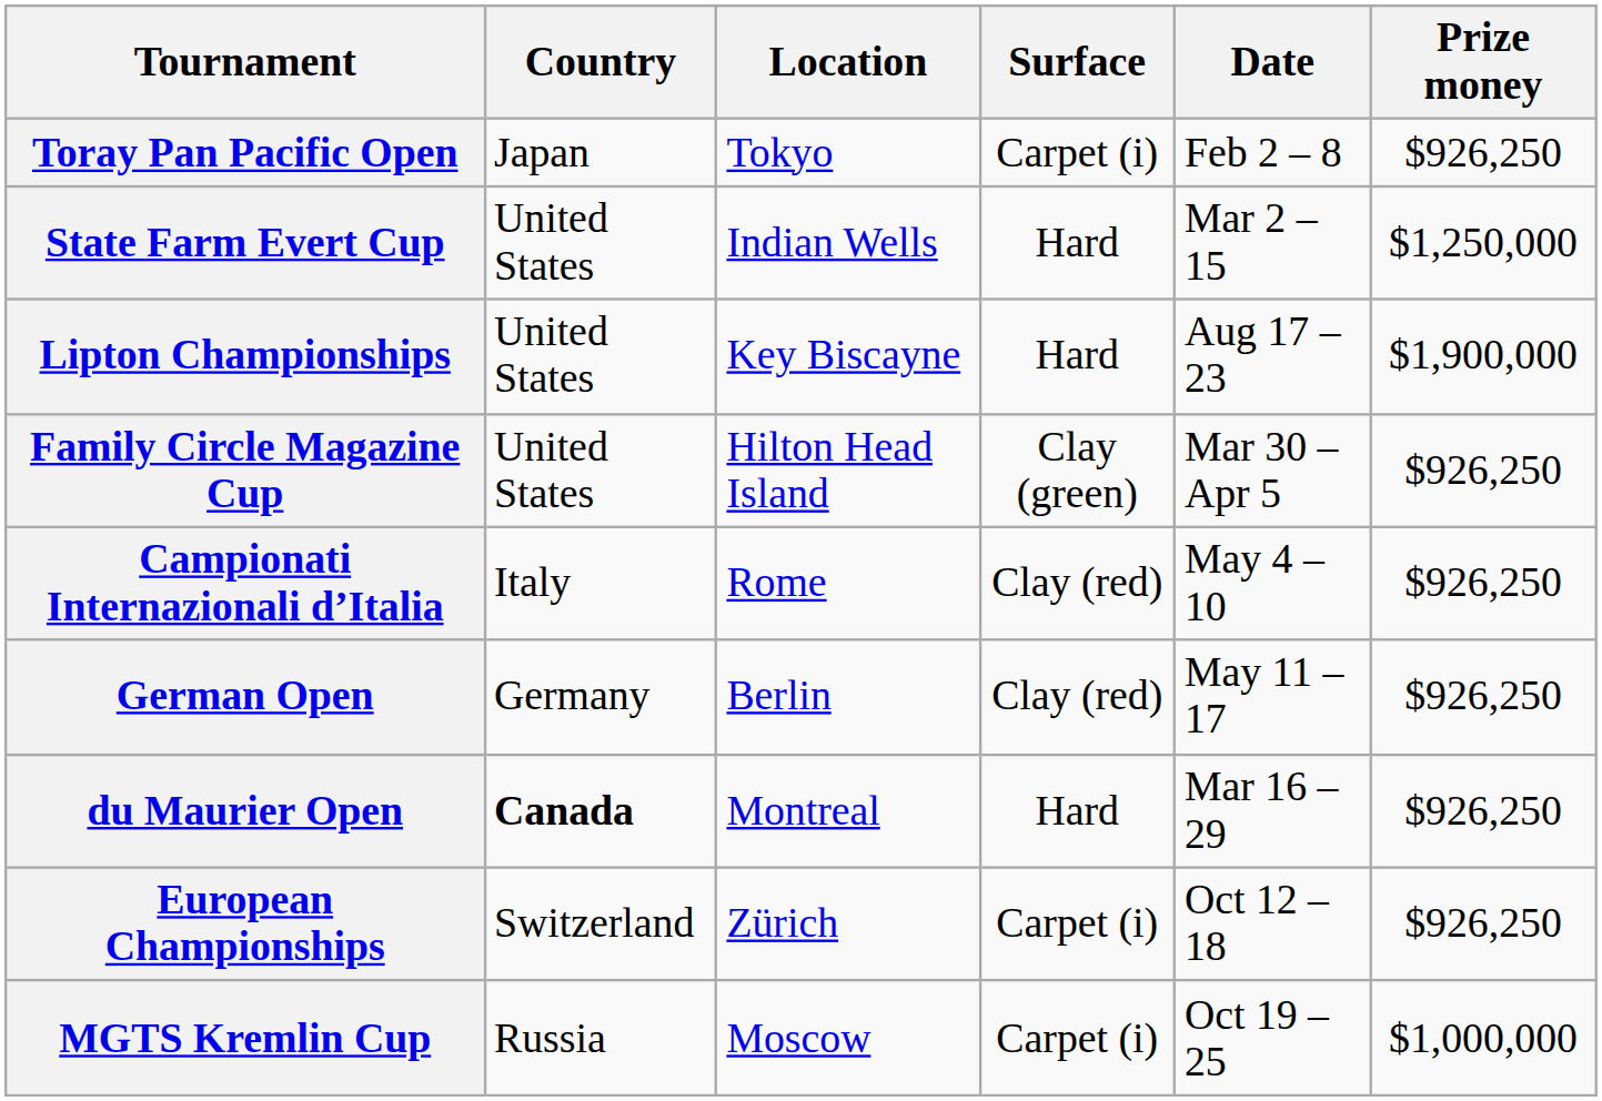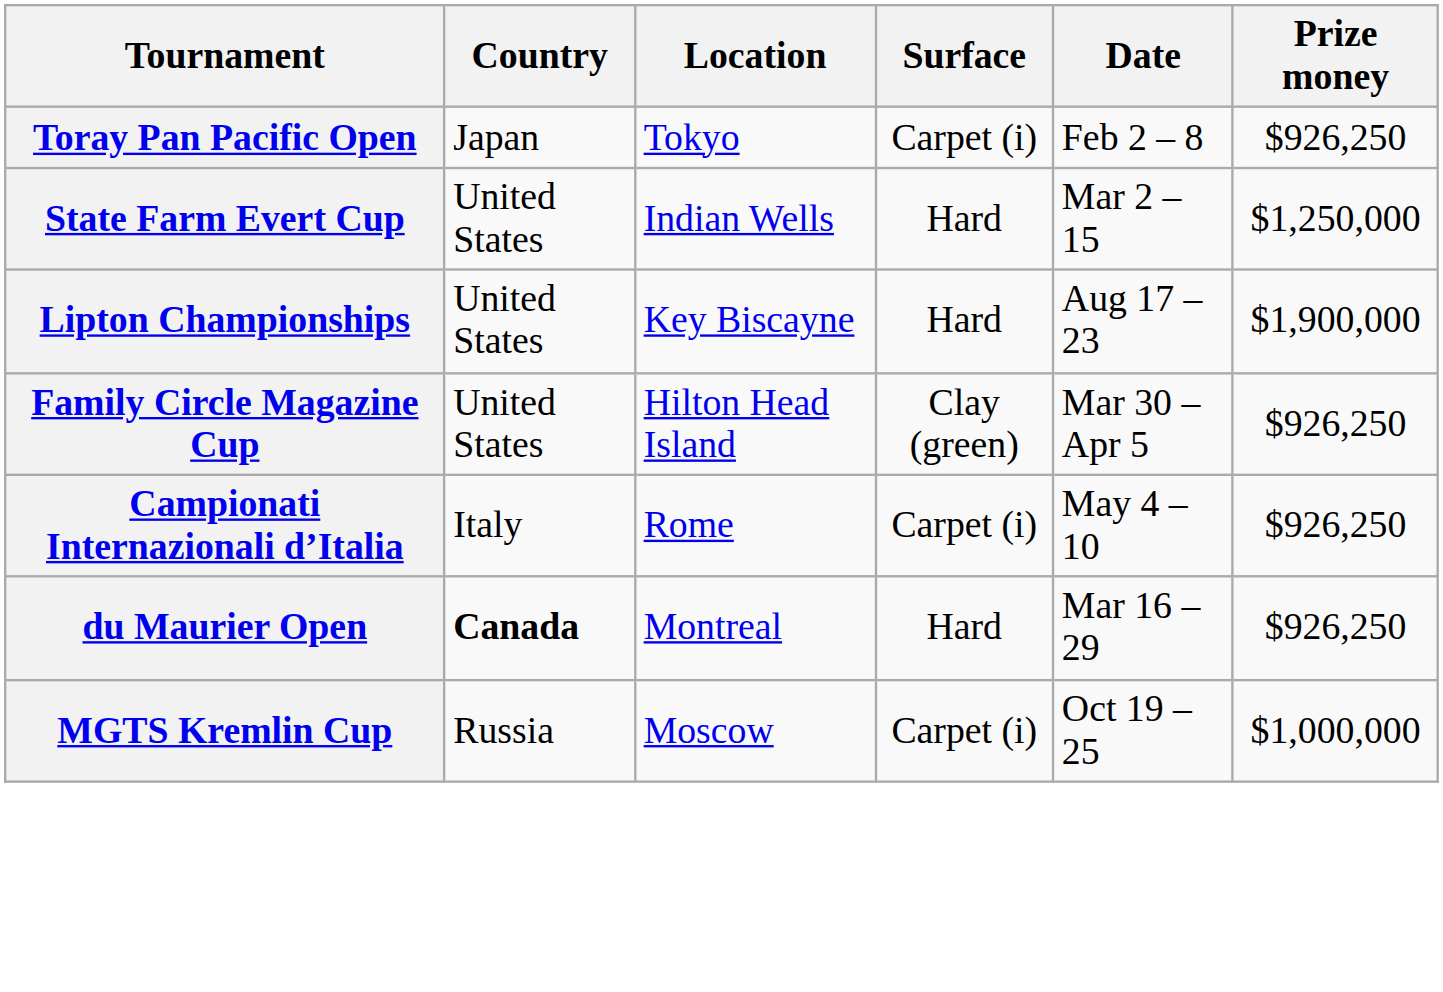 <table class="wikitable plainrowheaders nowrap">
 <tr>
 <th scope="col">Tournament</th>
 <th scope="col">Country</th>
 <th scope="col">Location</th>
 <th scope="col">Surface</th>
 <th scope="col">Date</th>
 <th scope="col">Prize money</th>
 </tr>
 <tr>
 <th scope="row"><a href='#'>Toray Pan Pacific Open</a></th>
 <td>Japan</td>
 <td><a href='#'>Tokyo</a></td>
 <td align="center">Carpet (i)</td>
 <td>Feb 2 – 8</td>
 <td align="center">$926,250</td>
 </tr>
 <tr>
 <th scope="row"><a href='#'>State Farm Evert Cup</a></th>
 <td>United States</td>
 <td><a href='#'>Indian Wells</a></td>
 <td align="center">Hard</td>
 <td>Mar 2 – 15</td>
 <td align="center">$1,250,000</td>
 </tr>
 <tr>
 <th scope="row"><a href='#'>Lipton Championships</a></th>
 <td>United States</td>
 <td><a href='#'>Key Biscayne</a></td>
 <td align="center">Hard</td>
 <td>Aug 17 – 23</td>
 <td align="center">$1,900,000</td>
 </tr>
 <tr>
 <th scope="row"><a href='#'>Family Circle Magazine Cup</a></th>
 <td>United States</td>
 <td><a href='#'>Hilton Head Island</a></td>
 <td align="center">Clay (green)</td>
 <td>Mar 30 – Apr 5</td>
 <td align="center">$926,250</td>
 </tr>
 <tr>
 <th scope="row"><a href='#'>Campionati Internazionali d’Italia</a></th>
 <td>Italy</td>
 <td><a href='#'>Rome</a></td>
-<td align="center">Clay (red)</td>
+<td align="center">Carpet (i)</td>
 <td>May 4 – 10</td>
-<td align="center">$926,250</td>
-</tr>
-<tr>
-<th scope="row"><a href='#'>German Open</a></th>
-<td>Germany</td>
-<td><a href='#'>Berlin</a></td>
-<td align="center">Clay (red)</td>
-<td>May 11 – 17</td>
 <td align="center">$926,250</td>
 </tr>
 <tr>
 <th scope="row"><a href='#'>du Maurier Open</a></th>
 <td><strong>Canada</strong></td>
 <td><a href='#'>Montreal</a></td>
 <td align="center">Hard</td>
 <td>Mar 16 – 29</td>
 <td align="center">$926,250</td>
 </tr>
 <tr>
-<th scope="row"><a href='#'>European Championships</a></th>
-<td>Switzerland</td>
-<td><a href='#'>Zürich</a></td>
-<td align="center">Carpet (i)</td>
-<td>Oct 12 – 18</td>
-<td align="center">$926,250</td>
-</tr>
-<tr>
 <th scope="row"><a href='#'>MGTS Kremlin Cup</a></th>
 <td>Russia</td>
 <td><a href='#'>Moscow</a></td>
 <td align="center">Carpet (i)</td>
 <td>Oct 19 – 25</td>
 <td align="center">$1,000,000</td>
 </tr>
 </table>
